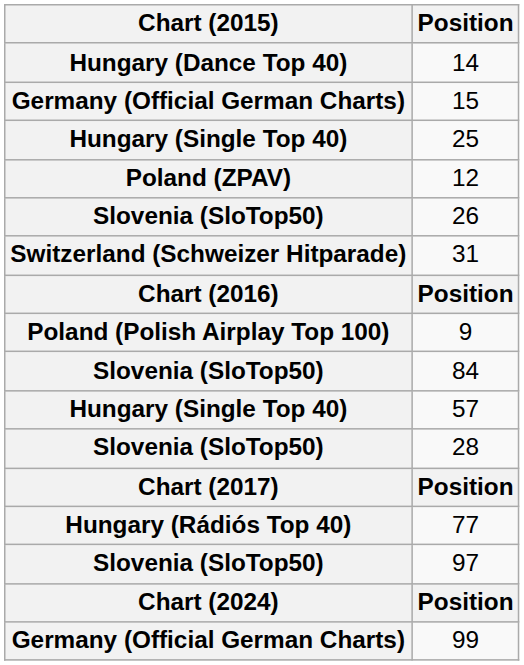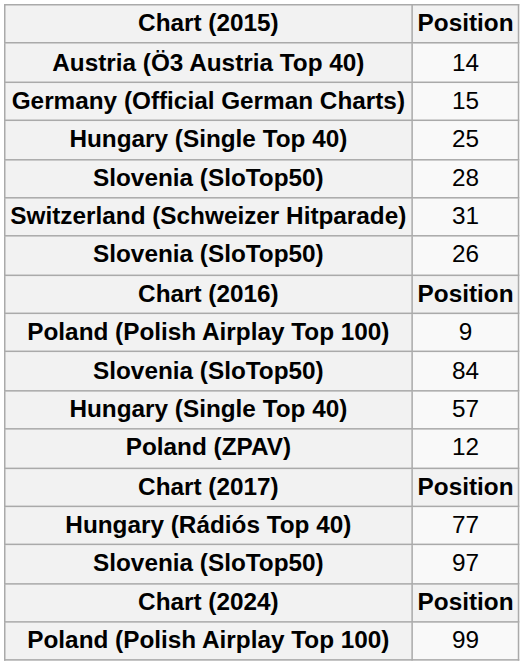 <table class="wikitable sortable plainrowheaders" style="text-align:center;">
 <tr>
 <th>Chart (2015)</th>
 <th>Position</th>
 </tr>
 <tr>
-<th scope="row">Hungary (Dance Top 40)</th>
+<th scope="row">Austria (Ö3 Austria Top 40)</th>
 <td>14</td>
 </tr>
 <tr>
 <th scope="row">Germany (Official German Charts)</th>
 <td>15</td>
 </tr>
 <tr>
 <th scope="row">Hungary (Single Top 40)</th>
 <td>25</td>
 </tr>
 <tr>
-<th scope="row">Poland (ZPAV)</th>
-<td>12</td>
+<th scope="row">Slovenia (SloTop50)</th>
+<td>28</td>
+</tr>
+<tr>
+<th scope="row">Switzerland (Schweizer Hitparade)</th>
+<td>31</td>
 </tr>
 <tr>
 <th scope="row">Slovenia (SloTop50)</th>
 <td>26</td>
-</tr>
-<tr>
-<th scope="row">Switzerland (Schweizer Hitparade)</th>
-<td>31</td>
 </tr>
 <tr>
 <th>Chart (2016)</th>
 <th>Position</th>
 </tr>
 <tr>
 <th scope="row">Poland (Polish Airplay Top 100)</th>
 <td>9</td>
 </tr>
 <tr>
 <th scope="row">Slovenia (SloTop50)</th>
 <td>84</td>
 </tr>
 <tr>
 <th scope="row">Hungary (Single Top 40)</th>
 <td>57</td>
 </tr>
 <tr>
-<th scope="row">Slovenia (SloTop50)</th>
-<td>28</td>
+<th scope="row">Poland (ZPAV)</th>
+<td>12</td>
 </tr>
 <tr>
 <th>Chart (2017)</th>
 <th>Position</th>
 </tr>
 <tr>
 <th scope="row">Hungary (Rádiós Top 40)</th>
 <td>77</td>
 </tr>
 <tr>
 <th scope="row">Slovenia (SloTop50)</th>
 <td>97</td>
 </tr>
 <tr>
 <th>Chart (2024)</th>
 <th>Position</th>
 </tr>
 <tr>
-<th scope="row">Germany (Official German Charts)</th>
+<th scope="row">Poland (Polish Airplay Top 100)</th>
 <td>99</td>
 </tr>
 </table>
